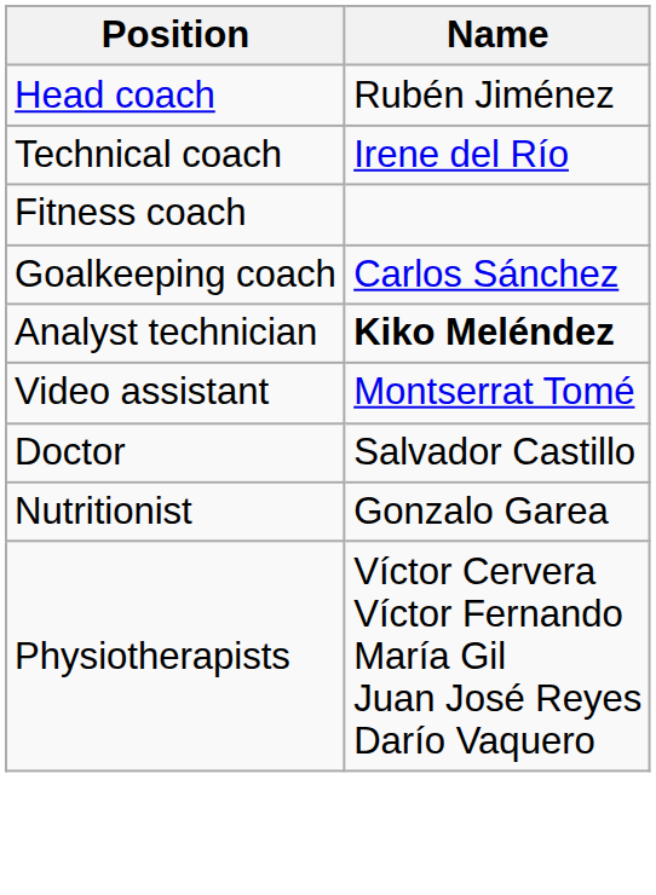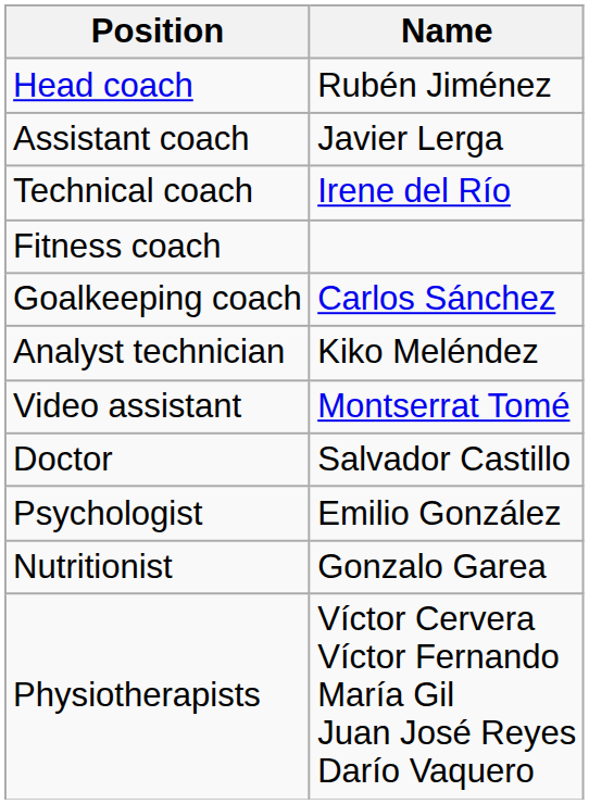 <table class="wikitable">
 <tr>
 <th>Position</th>
 <th>Name</th>
 </tr>
 <tr>
 <td><a href='#'>Head coach</a></td>
 <td>Rubén Jiménez</td>
+</tr>
+<tr>
+<td>Assistant coach</td>
+<td>Javier Lerga</td>
 </tr>
 <tr>
 <td>Technical coach</td>
 <td><a href='#'>Irene del Río</a></td>
 </tr>
 <tr>
 <td>Fitness coach</td>
 <td></td>
 </tr>
 <tr>
 <td>Goalkeeping coach</td>
 <td><a href='#'>Carlos Sánchez</a></td>
 </tr>
 <tr>
 <td>Analyst technician</td>
-<td><strong>Kiko Meléndez</strong></td>
+<td>Kiko Meléndez</td>
 </tr>
 <tr>
 <td>Video assistant</td>
 <td><a href='#'>Montserrat Tomé</a></td>
 </tr>
 <tr>
 <td>Doctor</td>
 <td>Salvador Castillo</td>
 </tr>
 <tr>
+<td>Psychologist</td>
+<td>Emilio González</td>
+</tr>
+<tr>
 <td>Nutritionist</td>
 <td>Gonzalo Garea</td>
 </tr>
 <tr>
 <td>Physiotherapists</td>
 <td>Víctor Cervera <br> Víctor Fernando <br> María Gil <br> Juan José Reyes <br> Darío Vaquero</td>
 </tr>
 </table>
